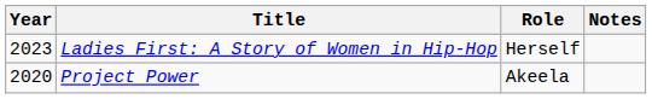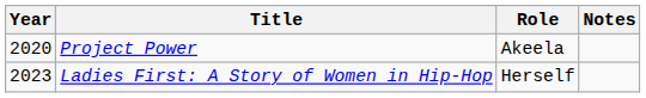 <table class="wikitable plainrowheaders sortable">
 <tr>
 <th scope="col">Year</th>
 <th scope="col">Title</th>
 <th scope="col">Role</th>
 <th scope="col" class="unsortable">Notes</th>
 </tr>
 <tr>
+<td>2020</td>
+<td><em><a href='#'>Project Power</a></em></td>
+<td>Akeela</td>
+<td></td>
+</tr>
+<tr>
 <td>2023</td>
 <td><em><a href='#'>Ladies First: A Story of Women in Hip-Hop</a></em></td>
 <td>Herself</td>
 <td></td>
 </tr>
-<tr>
-<td>2020</td>
-<td><em><a href='#'>Project Power</a></em></td>
-<td>Akeela</td>
-<td></td>
-</tr>
 </table>
